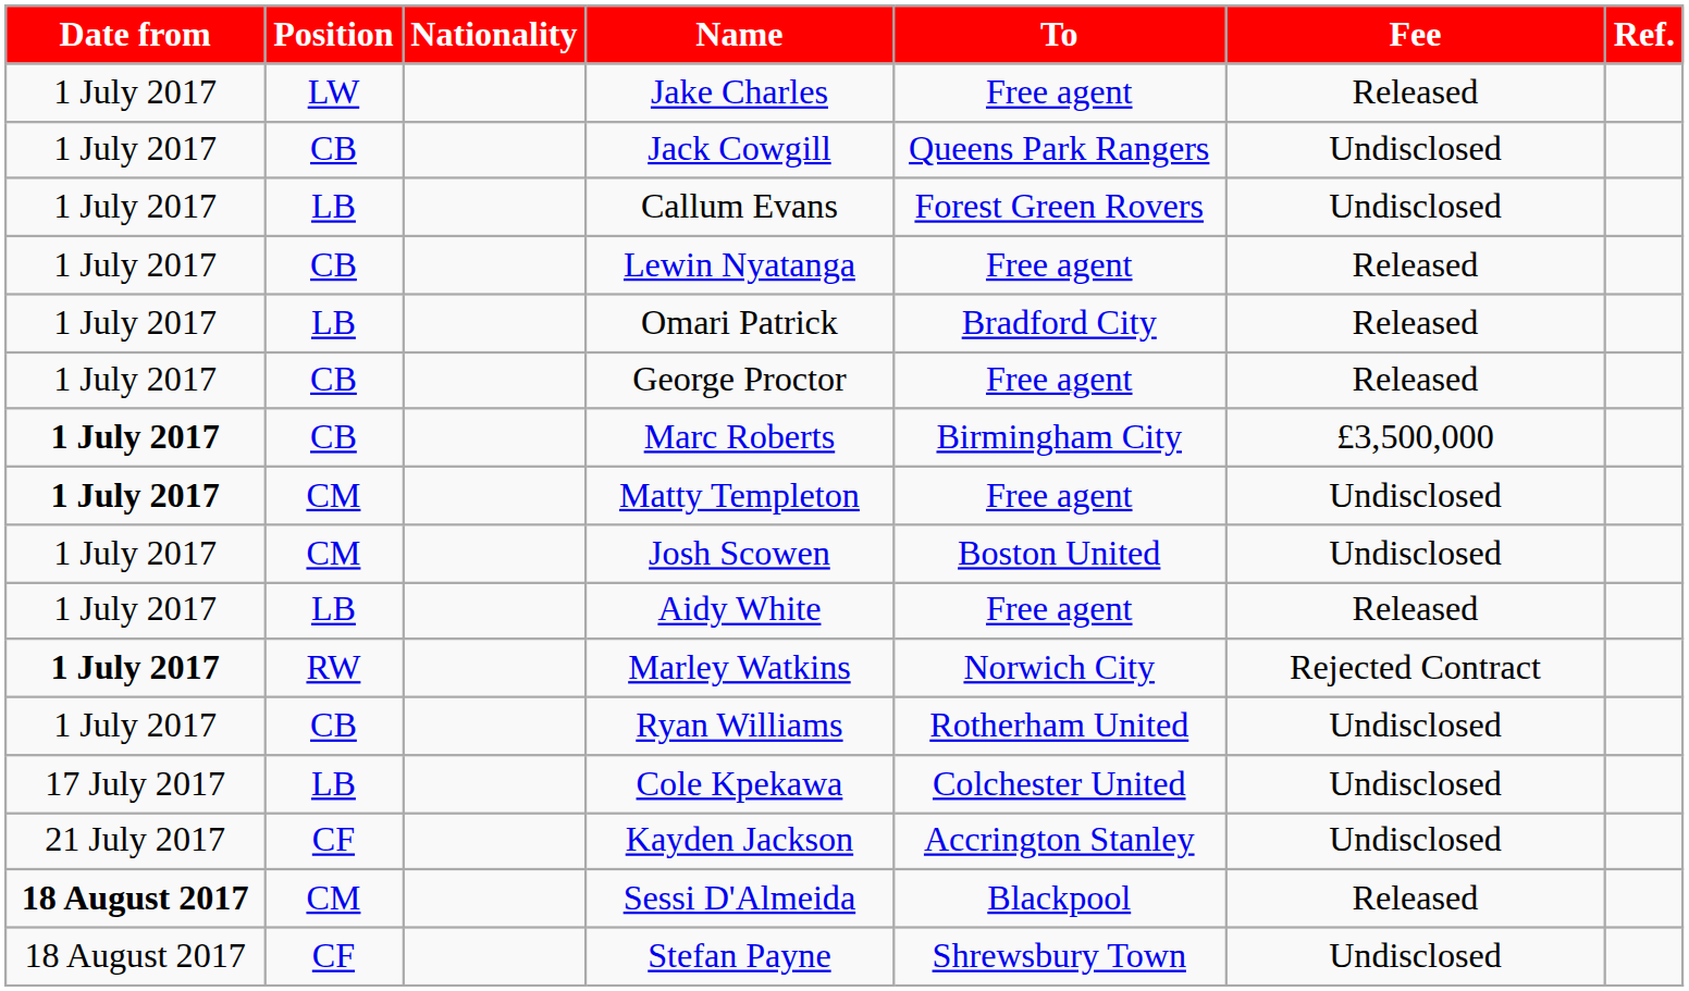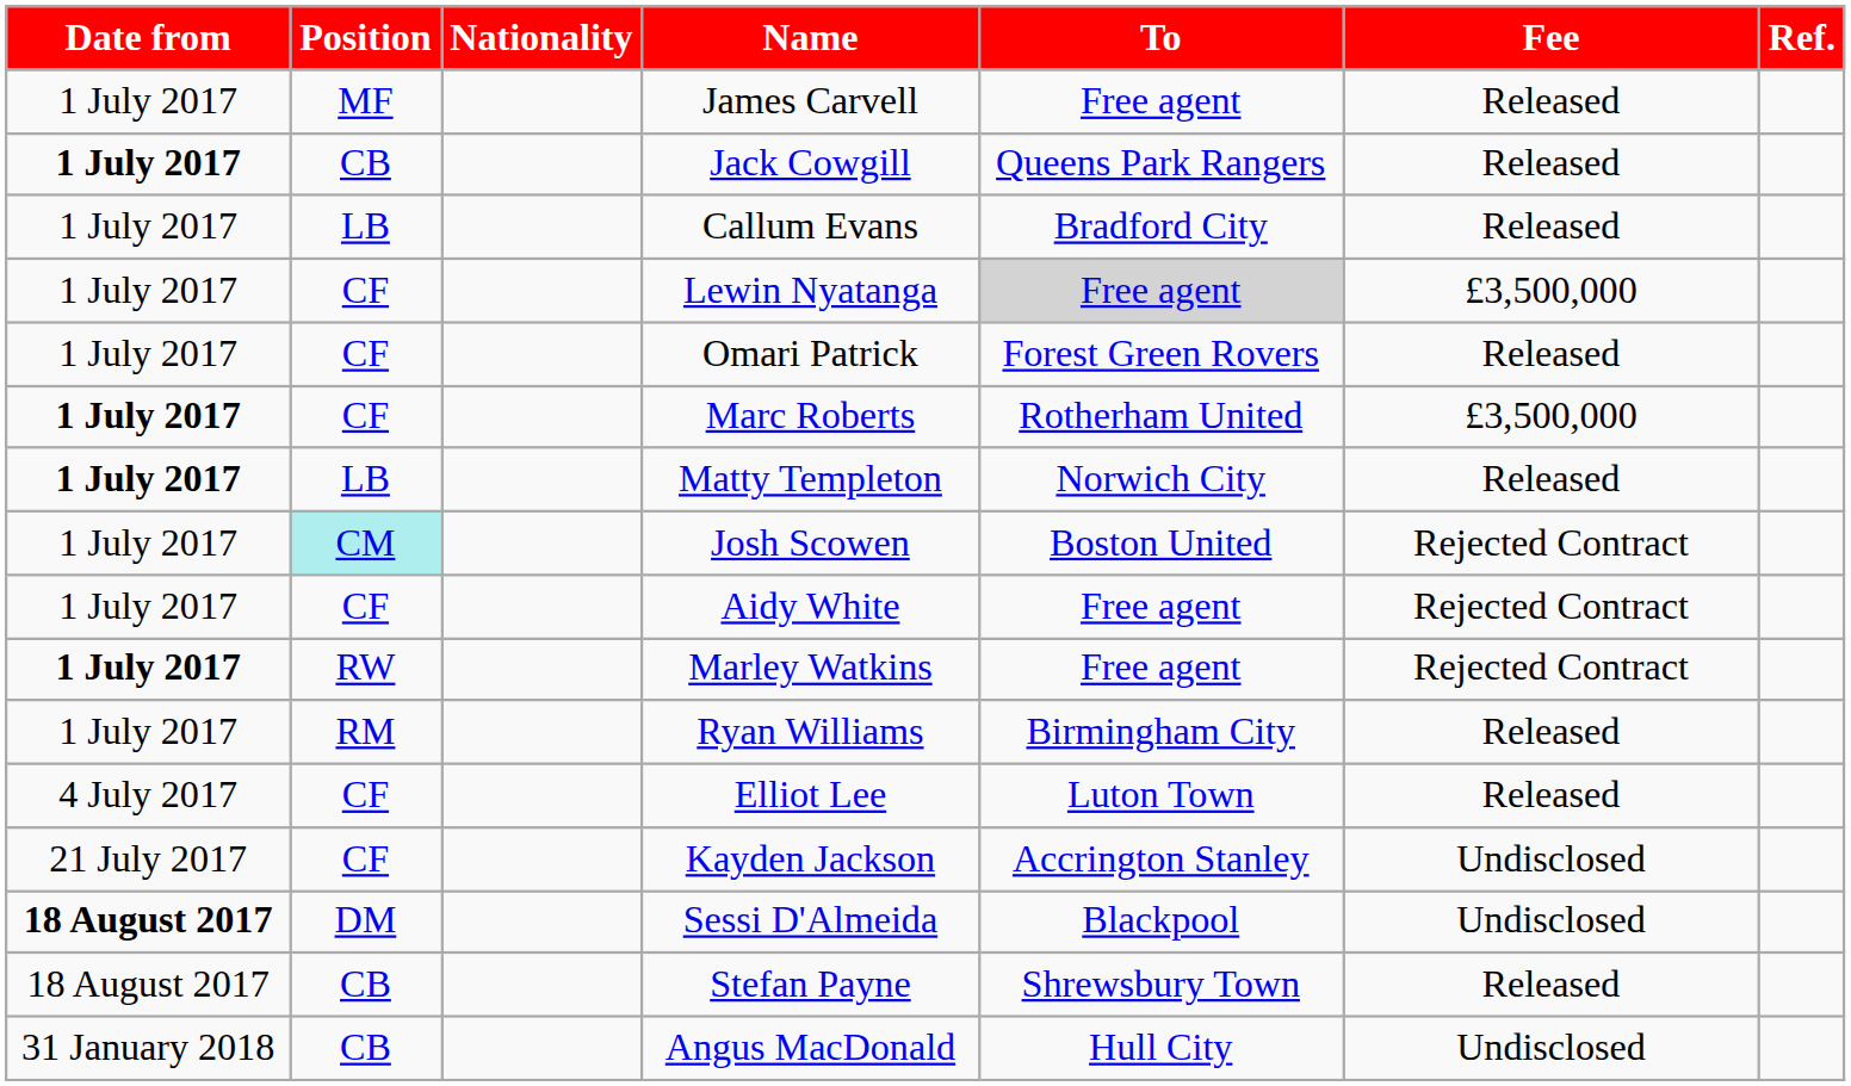 <table class="wikitable"  style="text-align:center; font-size:90%; ">
 <tr>
 <th style="background:#FF0000; color:white; width:100px;">Date from</th>
 <th style="background:#FF0000; color:white; width:50px;">Position</th>
 <th style="background:#FF0000; color:white; width:50px;">Nationality</th>
 <th style="background:#FF0000; color:white; width:120px;">Name</th>
 <th style="background:#FF0000; color:white; width:130px;">To</th>
 <th style="background:#FF0000; color:white; width:150px;">Fee</th>
 <th style="background:#FF0000; color:white; width:25px;">Ref.</th>
 </tr>
 <tr>
 <td>1 July 2017</td>
-<td><a href='#'>LW</a></td>
+<td><a href='#'>MF</a></td>
 <td></td>
-<td><a href='#'>Jake Charles</a></td>
-<td><a href='#'>Free agent</a></td>
-<td>Released</td>
-<td></td>
-</tr>
-<tr>
-<td>1 July 2017</td>
-<td><a href='#'>CB</a></td>
-<td></td>
-<td><a href='#'>Jack Cowgill</a></td>
-<td><a href='#'>Queens Park Rangers</a></td>
-<td>Undisclosed</td>
-<td></td>
-</tr>
-<tr>
-<td>1 July 2017</td>
-<td><a href='#'>LB</a></td>
-<td></td>
-<td>Callum Evans</td>
-<td><a href='#'>Forest Green Rovers</a></td>
-<td>Undisclosed</td>
-<td></td>
-</tr>
-<tr>
-<td>1 July 2017</td>
-<td><a href='#'>CB</a></td>
-<td></td>
-<td><a href='#'>Lewin Nyatanga</a></td>
-<td><a href='#'>Free agent</a></td>
-<td>Released</td>
-<td></td>
-</tr>
-<tr>
-<td>1 July 2017</td>
-<td><a href='#'>LB</a></td>
-<td></td>
-<td>Omari Patrick</td>
-<td><a href='#'>Bradford City</a></td>
-<td>Released</td>
-<td></td>
-</tr>
-<tr>
-<td>1 July 2017</td>
-<td><a href='#'>CB</a></td>
-<td></td>
-<td>George Proctor</td>
+<td>James Carvell</td>
 <td><a href='#'>Free agent</a></td>
 <td>Released</td>
 <td></td>
 </tr>
 <tr>
 <td><strong>1 July 2017</strong></td>
 <td><a href='#'>CB</a></td>
 <td></td>
-<td><a href='#'>Marc Roberts</a></td>
-<td><a href='#'>Birmingham City</a></td>
-<td>£3,500,000</td>
-<td></td>
-</tr>
-<tr>
-<td><strong>1 July 2017</strong></td>
-<td><a href='#'>CM</a></td>
-<td></td>
-<td><a href='#'>Matty Templeton</a></td>
-<td><a href='#'>Free agent</a></td>
-<td>Undisclosed</td>
-<td></td>
-</tr>
-<tr>
-<td>1 July 2017</td>
-<td><a href='#'>CM</a></td>
-<td></td>
-<td><a href='#'>Josh Scowen</a></td>
-<td><a href='#'>Boston United</a></td>
-<td>Undisclosed</td>
+<td><a href='#'>Jack Cowgill</a></td>
+<td><a href='#'>Queens Park Rangers</a></td>
+<td>Released</td>
 <td></td>
 </tr>
 <tr>
 <td>1 July 2017</td>
 <td><a href='#'>LB</a></td>
 <td></td>
+<td>Callum Evans</td>
+<td><a href='#'>Bradford City</a></td>
+<td>Released</td>
+<td></td>
+</tr>
+<tr>
+<td>1 July 2017</td>
+<td><a href='#'>CF</a></td>
+<td></td>
+<td><a href='#'>Lewin Nyatanga</a></td>
+<td style="background: lightgrey;"><a href='#'>Free agent</a></td>
+<td>£3,500,000</td>
+<td></td>
+</tr>
+<tr>
+<td>1 July 2017</td>
+<td><a href='#'>CF</a></td>
+<td></td>
+<td>Omari Patrick</td>
+<td><a href='#'>Forest Green Rovers</a></td>
+<td>Released</td>
+<td></td>
+</tr>
+<tr>
+<td><strong>1 July 2017</strong></td>
+<td><a href='#'>CF</a></td>
+<td></td>
+<td><a href='#'>Marc Roberts</a></td>
+<td><a href='#'>Rotherham United</a></td>
+<td>£3,500,000</td>
+<td></td>
+</tr>
+<tr>
+<td><strong>1 July 2017</strong></td>
+<td><a href='#'>LB</a></td>
+<td></td>
+<td><a href='#'>Matty Templeton</a></td>
+<td><a href='#'>Norwich City</a></td>
+<td>Released</td>
+<td></td>
+</tr>
+<tr>
+<td>1 July 2017</td>
+<td style="background: paleturquoise;"><a href='#'>CM</a></td>
+<td></td>
+<td><a href='#'>Josh Scowen</a></td>
+<td><a href='#'>Boston United</a></td>
+<td>Rejected Contract</td>
+<td></td>
+</tr>
+<tr>
+<td>1 July 2017</td>
+<td><a href='#'>CF</a></td>
+<td></td>
 <td><a href='#'>Aidy White</a></td>
 <td><a href='#'>Free agent</a></td>
-<td>Released</td>
+<td>Rejected Contract</td>
 <td></td>
 </tr>
 <tr>
 <td><strong>1 July 2017</strong></td>
 <td><a href='#'>RW</a></td>
 <td></td>
 <td><a href='#'>Marley Watkins</a></td>
-<td><a href='#'>Norwich City</a></td>
+<td><a href='#'>Free agent</a></td>
 <td>Rejected Contract</td>
 <td></td>
 </tr>
 <tr>
 <td>1 July 2017</td>
-<td><a href='#'>CB</a></td>
+<td><a href='#'>RM</a></td>
 <td></td>
 <td><a href='#'>Ryan Williams</a></td>
-<td><a href='#'>Rotherham United</a></td>
-<td>Undisclosed</td>
+<td><a href='#'>Birmingham City</a></td>
+<td>Released</td>
 <td></td>
 </tr>
 <tr>
-<td>17 July 2017</td>
-<td><a href='#'>LB</a></td>
+<td>4 July 2017</td>
+<td><a href='#'>CF</a></td>
 <td></td>
-<td><a href='#'>Cole Kpekawa</a></td>
-<td><a href='#'>Colchester United</a></td>
-<td>Undisclosed</td>
+<td><a href='#'>Elliot Lee</a></td>
+<td><a href='#'>Luton Town</a></td>
+<td>Released</td>
 <td></td>
 </tr>
 <tr>
 <td>21 July 2017</td>
 <td><a href='#'>CF</a></td>
 <td></td>
 <td><a href='#'>Kayden Jackson</a></td>
 <td><a href='#'>Accrington Stanley</a></td>
 <td>Undisclosed</td>
 <td></td>
 </tr>
 <tr>
 <td><strong>18 August 2017</strong></td>
-<td><a href='#'>CM</a></td>
+<td><a href='#'>DM</a></td>
 <td></td>
 <td><a href='#'>Sessi D'Almeida</a></td>
 <td><a href='#'>Blackpool</a></td>
+<td>Undisclosed</td>
+<td></td>
+</tr>
+<tr>
+<td>18 August 2017</td>
+<td><a href='#'>CB</a></td>
+<td></td>
+<td><a href='#'>Stefan Payne</a></td>
+<td><a href='#'>Shrewsbury Town</a></td>
 <td>Released</td>
 <td></td>
 </tr>
 <tr>
-<td>18 August 2017</td>
-<td><a href='#'>CF</a></td>
+<td>31 January 2018</td>
+<td><a href='#'>CB</a></td>
 <td></td>
-<td><a href='#'>Stefan Payne</a></td>
-<td><a href='#'>Shrewsbury Town</a></td>
+<td><a href='#'>Angus MacDonald</a></td>
+<td><a href='#'>Hull City</a></td>
 <td>Undisclosed</td>
 <td></td>
 </tr>
 </table>
